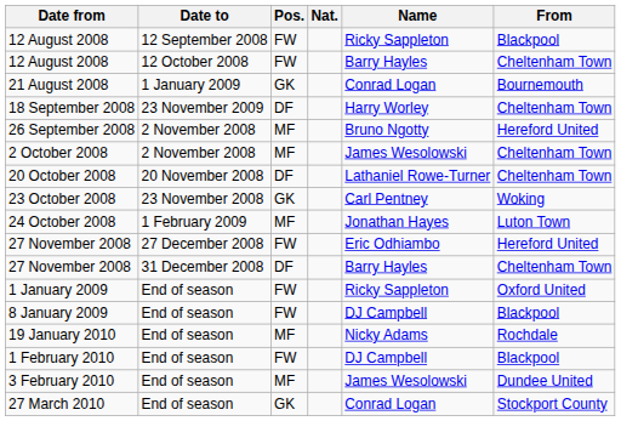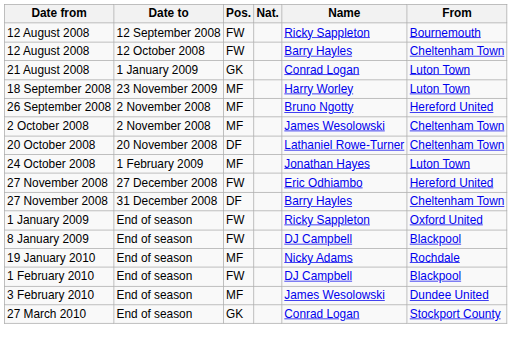 <table class="wikitable">
 <tr>
 <th>Date from</th>
 <th>Date to</th>
 <th>Pos.</th>
 <th>Nat.</th>
 <th>Name</th>
 <th>From</th>
 </tr>
 <tr>
 <td>12 August 2008</td>
 <td>12 September 2008</td>
 <td>FW</td>
 <td></td>
 <td><a href='#'>Ricky Sappleton</a></td>
-<td> <a href='#'>Blackpool</a></td>
+<td> <a href='#'>Bournemouth</a></td>
 </tr>
 <tr>
 <td>12 August 2008</td>
 <td>12 October 2008</td>
 <td>FW</td>
 <td></td>
 <td><a href='#'>Barry Hayles</a></td>
 <td> <a href='#'>Cheltenham Town</a></td>
 </tr>
 <tr>
 <td>21 August 2008</td>
 <td>1 January 2009</td>
 <td>GK</td>
 <td></td>
 <td><a href='#'>Conrad Logan</a></td>
-<td> <a href='#'>Bournemouth</a></td>
+<td> <a href='#'>Luton Town</a></td>
 </tr>
 <tr>
 <td>18 September 2008</td>
 <td>23 November 2009</td>
-<td>DF</td>
+<td>MF</td>
 <td></td>
 <td><a href='#'>Harry Worley</a></td>
-<td> <a href='#'>Cheltenham Town</a></td>
+<td> <a href='#'>Luton Town</a></td>
 </tr>
 <tr>
 <td>26 September 2008</td>
 <td>2 November 2008</td>
 <td>MF</td>
 <td></td>
 <td><a href='#'>Bruno Ngotty</a></td>
 <td> <a href='#'>Hereford United</a></td>
 </tr>
 <tr>
 <td>2 October 2008</td>
 <td>2 November 2008</td>
 <td>MF</td>
 <td></td>
 <td><a href='#'>James Wesolowski</a></td>
 <td> <a href='#'>Cheltenham Town</a></td>
 </tr>
 <tr>
 <td>20 October 2008</td>
 <td>20 November 2008</td>
 <td>DF</td>
 <td></td>
 <td><a href='#'>Lathaniel Rowe-Turner</a></td>
 <td> <a href='#'>Cheltenham Town</a></td>
-</tr>
-<tr>
-<td>23 October 2008</td>
-<td>23 November 2008</td>
-<td>GK</td>
-<td></td>
-<td><a href='#'>Carl Pentney</a></td>
-<td> <a href='#'>Woking</a></td>
 </tr>
 <tr>
 <td>24 October 2008</td>
 <td>1 February 2009</td>
 <td>MF</td>
 <td></td>
 <td><a href='#'>Jonathan Hayes</a></td>
 <td> <a href='#'>Luton Town</a></td>
 </tr>
 <tr>
 <td>27 November 2008</td>
 <td>27 December 2008</td>
 <td>FW</td>
 <td></td>
 <td><a href='#'>Eric Odhiambo</a></td>
 <td> <a href='#'>Hereford United</a></td>
 </tr>
 <tr>
 <td>27 November 2008</td>
 <td>31 December 2008</td>
 <td>DF</td>
 <td></td>
 <td><a href='#'>Barry Hayles</a></td>
 <td> <a href='#'>Cheltenham Town</a></td>
 </tr>
 <tr>
 <td>1 January 2009</td>
 <td>End of season</td>
 <td>FW</td>
 <td></td>
 <td><a href='#'>Ricky Sappleton</a></td>
 <td> <a href='#'>Oxford United</a></td>
 </tr>
 <tr>
 <td>8 January 2009</td>
 <td>End of season</td>
 <td>FW</td>
 <td></td>
 <td><a href='#'>DJ Campbell</a></td>
 <td> <a href='#'>Blackpool</a></td>
 </tr>
 <tr>
 <td>19 January 2010</td>
 <td>End of season</td>
 <td>MF</td>
 <td></td>
 <td><a href='#'>Nicky Adams</a></td>
 <td> <a href='#'>Rochdale</a></td>
 </tr>
 <tr>
 <td>1 February 2010</td>
 <td>End of season</td>
 <td>FW</td>
 <td></td>
 <td><a href='#'>DJ Campbell</a></td>
 <td> <a href='#'>Blackpool</a></td>
 </tr>
 <tr>
 <td>3 February 2010</td>
 <td>End of season</td>
 <td>MF</td>
 <td></td>
 <td><a href='#'>James Wesolowski</a></td>
 <td> <a href='#'>Dundee United</a></td>
 </tr>
 <tr>
 <td>27 March 2010</td>
 <td>End of season</td>
 <td>GK</td>
 <td></td>
 <td><a href='#'>Conrad Logan</a></td>
 <td> <a href='#'>Stockport County</a></td>
 </tr>
 </table>
